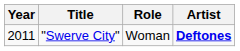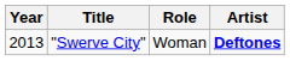 <table class="wikitable sortable">
 <tr>
 <th>Year</th>
 <th>Title</th>
 <th>Role</th>
 <th>Artist</th>
 </tr>
 <tr>
-<td>2011</td>
+<td>2013</td>
 <td>"<a href='#'>Swerve City</a>"</td>
 <td>Woman</td>
 <td><strong><a href='#'>Deftones</a></strong></td>
 </tr>
 </table>
